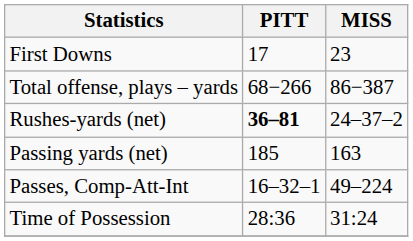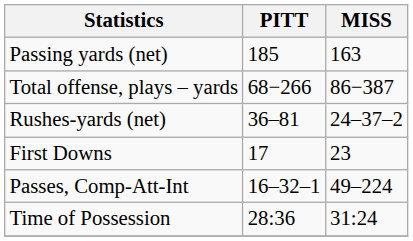 <table class="wikitable">
 <tr>
 <th>Statistics</th>
 <th>PITT</th>
 <th>MISS</th>
 </tr>
 <tr>
-<td>First Downs</td>
-<td>17</td>
-<td>23</td>
+<td>Passing yards (net)</td>
+<td>185</td>
+<td>163</td>
 </tr>
 <tr>
 <td>Total offense, plays – yards</td>
 <td>68−266</td>
 <td>86−387</td>
 </tr>
 <tr>
 <td>Rushes-yards (net)</td>
-<td><strong>36–81</strong></td>
+<td>36–81</td>
 <td>24–37–2</td>
 </tr>
 <tr>
-<td>Passing yards (net)</td>
-<td>185</td>
-<td>163</td>
+<td>First Downs</td>
+<td>17</td>
+<td>23</td>
 </tr>
 <tr>
 <td>Passes, Comp-Att-Int</td>
 <td>16–32–1</td>
 <td>49–224</td>
 </tr>
 <tr>
 <td>Time of Possession</td>
 <td>28:36</td>
 <td>31:24</td>
 </tr>
 <tr>
 </tr>
 </table>
